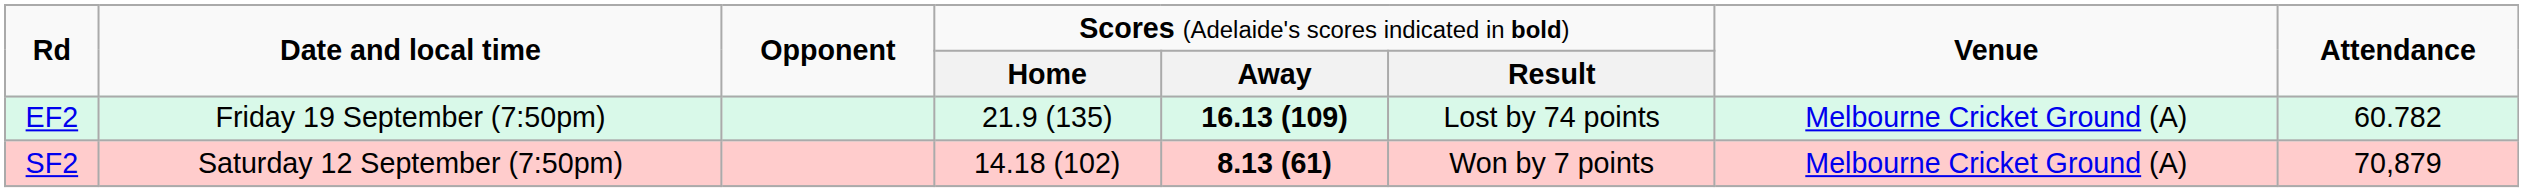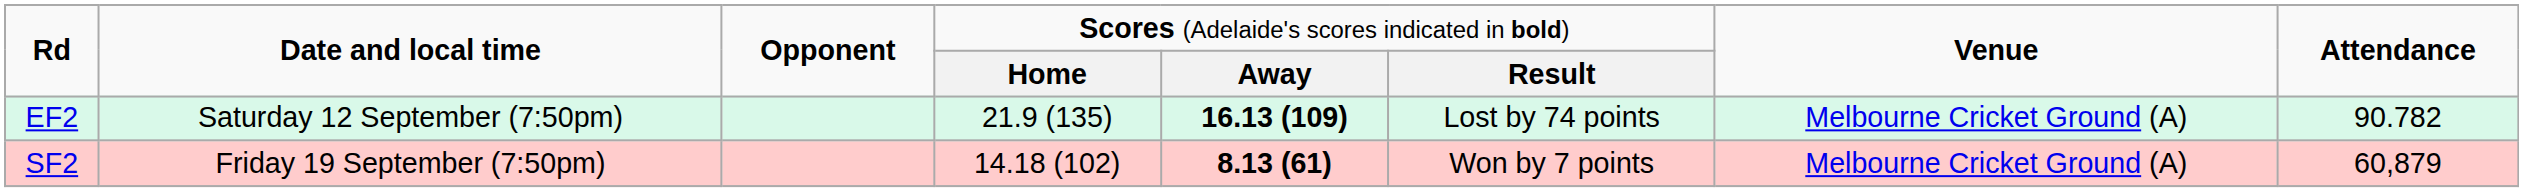 <table class="wikitable" style="font-size:90%; text-align:center; width: 100%; margin-left: auto; margin-right: auto;">
 <tr>
 <td rowspan=2><strong>Rd</strong></td>
 <td rowspan=2><strong>Date and local time</strong></td>
 <td rowspan=2><strong>Opponent</strong></td>
 <td colspan=3><strong>Scores</strong> <small>(Adelaide's scores indicated in <strong>bold</strong>)</small></td>
 <td rowspan=2><strong>Venue</strong></td>
 <td rowspan=2><strong>Attendance</strong></td>
 </tr>
 <tr>
 <th>Home</th>
 <th>Away</th>
 <th>Result</th>
 </tr>
 <tr style="background:#d9f9e9;">
 <td><a href='#'>EF2</a></td>
-<td>Friday 19 September (7:50pm)</td>
+<td>Saturday 12 September (7:50pm)</td>
 <td></td>
 <td>21.9 (135)</td>
 <td><strong>16.13 (109)</strong></td>
 <td>Lost by 74 points </td>
 <td><a href='#'>Melbourne Cricket Ground</a> (A)</td>
-<td>60.782</td>
+<td>90.782</td>
 </tr>
 <tr style="background:#fcc;">
 <td><a href='#'>SF2</a></td>
-<td>Saturday 12 September (7:50pm)</td>
+<td>Friday 19 September (7:50pm)</td>
 <td></td>
 <td>14.18 (102)</td>
 <td><strong>8.13 (61)</strong></td>
 <td>Won by 7 points </td>
 <td><a href='#'>Melbourne Cricket Ground</a> (A)</td>
-<td>70,879</td>
+<td>60,879</td>
 </tr>
 </table>
